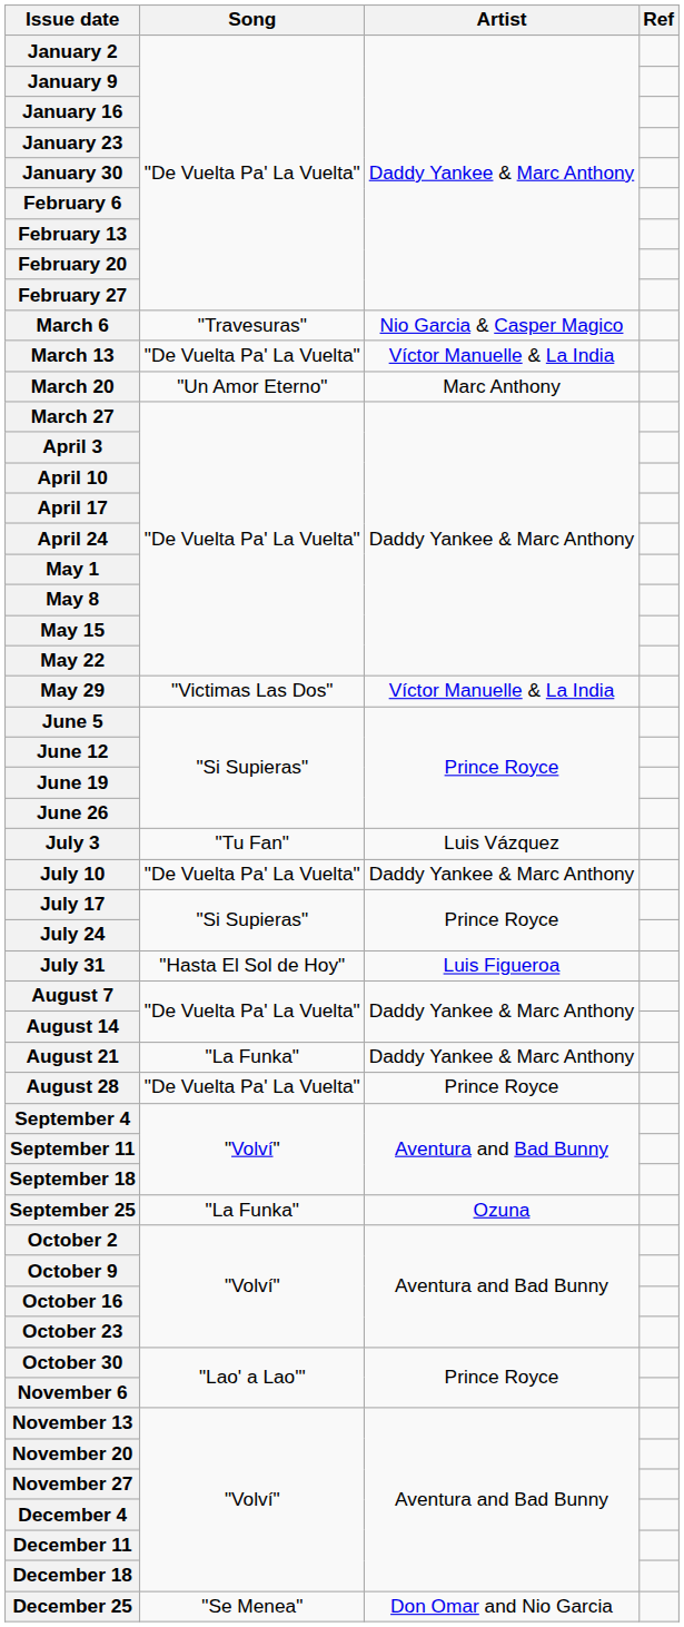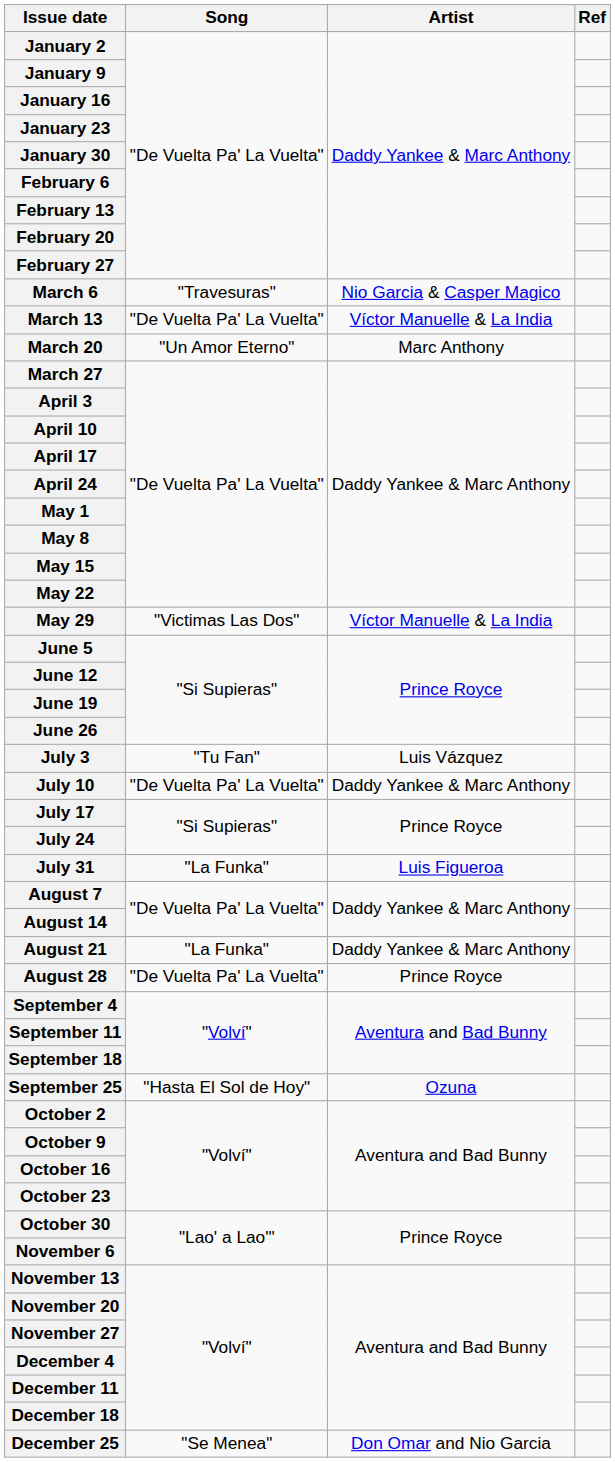 <table class="wikitable plainrowheaders" style="text-align: center;">
 <tr>
 <th>Issue date</th>
 <th>Song</th>
 <th>Artist</th>
 <th>Ref</th>
 </tr>
 <tr>
 <th scope="row">January 2</th>
 <td rowspan="9">"De Vuelta Pa' La Vuelta"</td>
 <td rowspan="9"><a href='#'>Daddy Yankee</a> & <a href='#'>Marc Anthony</a></td>
 <td></td>
 </tr>
 <tr>
 <th scope="row">January 9</th>
 <td></td>
 </tr>
 <tr>
 <th scope="row">January 16</th>
 <td></td>
 </tr>
 <tr>
 <th scope="row">January 23</th>
 <td></td>
 </tr>
 <tr>
 <th scope="row">January 30</th>
 <td></td>
 </tr>
 <tr>
 <th scope="row">February 6</th>
 <td></td>
 </tr>
 <tr>
 <th scope="row">February 13</th>
 <td></td>
 </tr>
 <tr>
 <th scope="row">February 20</th>
 <td></td>
 </tr>
 <tr>
 <th scope="row">February 27</th>
 <td></td>
 </tr>
 <tr>
 <th scope="row">March 6</th>
 <td>"Travesuras"</td>
 <td><a href='#'>Nio Garcia</a> & <a href='#'>Casper Magico</a></td>
 <td></td>
 </tr>
 <tr>
 <th scope="row">March 13</th>
 <td>"De Vuelta Pa' La Vuelta"</td>
 <td><a href='#'>Víctor Manuelle</a> & <a href='#'>La India</a></td>
 <td></td>
 </tr>
 <tr>
 <th scope="row">March 20</th>
 <td>"Un Amor Eterno"</td>
 <td>Marc Anthony</td>
 <td></td>
 </tr>
 <tr>
 <th scope="row">March 27</th>
 <td rowspan="9">"De Vuelta Pa' La Vuelta"</td>
 <td rowspan="9">Daddy Yankee & Marc Anthony</td>
 <td></td>
 </tr>
 <tr>
 <th scope="row">April 3</th>
 <td></td>
 </tr>
 <tr>
 <th scope="row">April 10</th>
 <td></td>
 </tr>
 <tr>
 <th scope="row">April 17</th>
 <td></td>
 </tr>
 <tr>
 <th scope="row">April 24</th>
 <td></td>
 </tr>
 <tr>
 <th scope="row">May 1</th>
 <td></td>
 </tr>
 <tr>
 <th scope="row">May 8</th>
 <td></td>
 </tr>
 <tr>
 <th scope="row">May 15</th>
 <td></td>
 </tr>
 <tr>
 <th scope="row">May 22</th>
 <td></td>
 </tr>
 <tr>
 <th scope="row">May 29</th>
 <td>"Victimas Las Dos"</td>
 <td><a href='#'>Víctor Manuelle</a> & <a href='#'>La India</a></td>
 <td></td>
 </tr>
 <tr>
 <th scope="row">June 5</th>
 <td rowspan=4>"Si Supieras"</td>
 <td rowspan=4><a href='#'>Prince Royce</a></td>
 <td></td>
 </tr>
 <tr>
 <th scope="row">June 12</th>
 <td></td>
 </tr>
 <tr>
 <th scope="row">June 19</th>
 <td></td>
 </tr>
 <tr>
 <th scope="row">June 26</th>
 <td></td>
 </tr>
 <tr>
 <th scope="row">July 3</th>
 <td>"Tu Fan"</td>
 <td>Luis Vázquez</td>
 <td></td>
 </tr>
 <tr>
 <th scope="row">July 10</th>
 <td>"De Vuelta Pa' La Vuelta"</td>
 <td>Daddy Yankee & Marc Anthony</td>
 <td></td>
 </tr>
 <tr>
 <th scope="row">July 17</th>
 <td rowspan=2>"Si Supieras"</td>
 <td rowspan=2>Prince Royce</td>
 <td></td>
 </tr>
 <tr>
 <th scope="row">July 24</th>
 <td></td>
 </tr>
 <tr>
 <th scope="row">July 31</th>
-<td>"Hasta El Sol de Hoy"</td>
+<td>"La Funka"</td>
 <td><a href='#'>Luis Figueroa</a></td>
 <td></td>
 </tr>
 <tr>
 <th scope="row">August 7</th>
 <td rowspan=2>"De Vuelta Pa' La Vuelta"</td>
 <td rowspan=2>Daddy Yankee & Marc Anthony</td>
 <td></td>
 </tr>
 <tr>
 <th scope="row">August 14</th>
 <td></td>
 </tr>
 <tr>
 <th scope="row">August 21</th>
 <td>"La Funka"</td>
 <td>Daddy Yankee & Marc Anthony</td>
 <td></td>
 </tr>
 <tr>
 <th scope="row">August 28</th>
 <td>"De Vuelta Pa' La Vuelta"</td>
 <td>Prince Royce</td>
 <td></td>
 </tr>
 <tr>
 <th scope="row">September 4</th>
 <td rowspan=3>"<a href='#'>Volví</a>"</td>
 <td rowspan=3><a href='#'>Aventura</a> and <a href='#'>Bad Bunny</a></td>
 <td></td>
 </tr>
 <tr>
 <th scope="row">September 11</th>
 <td></td>
 </tr>
 <tr>
 <th scope="row">September 18</th>
 <td></td>
 </tr>
 <tr>
 <th scope="row">September 25</th>
-<td>"La Funka"</td>
+<td>"Hasta El Sol de Hoy"</td>
 <td><a href='#'>Ozuna</a></td>
 <td></td>
 </tr>
 <tr>
 <th scope="row">October 2</th>
 <td rowspan=4>"Volví"</td>
 <td rowspan=4>Aventura and Bad Bunny</td>
 <td></td>
 </tr>
 <tr>
 <th scope="row">October 9</th>
 <td></td>
 </tr>
 <tr>
 <th scope="row">October 16</th>
 <td></td>
 </tr>
 <tr>
 <th scope="row">October 23</th>
 <td></td>
 </tr>
 <tr>
 <th scope="row">October 30</th>
 <td rowspan=2>"Lao' a Lao'"</td>
 <td rowspan=2>Prince Royce</td>
 <td></td>
 </tr>
 <tr>
 <th scope="row">November 6</th>
 <td></td>
 </tr>
 <tr>
 <th scope="row">November 13</th>
 <td rowspan=6>"Volví"</td>
 <td rowspan=6>Aventura and Bad Bunny</td>
 <td></td>
 </tr>
 <tr>
 <th scope="row">November 20</th>
 <td></td>
 </tr>
 <tr>
 <th scope="row">November 27</th>
 <td></td>
 </tr>
 <tr>
 <th scope="row">December 4</th>
 <td></td>
 </tr>
 <tr>
 <th scope="row">December 11</th>
 <td></td>
 </tr>
 <tr>
 <th scope="row">December 18</th>
 <td></td>
 </tr>
 <tr>
 <th scope="row">December 25</th>
 <td>"Se Menea"</td>
 <td><a href='#'>Don Omar</a> and Nio Garcia</td>
 <td></td>
 </tr>
 </table>
